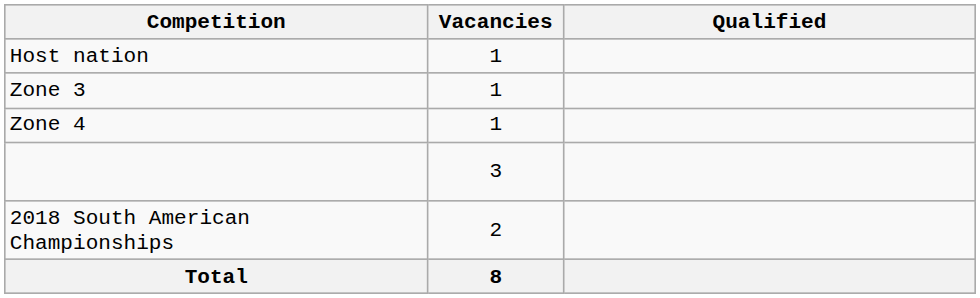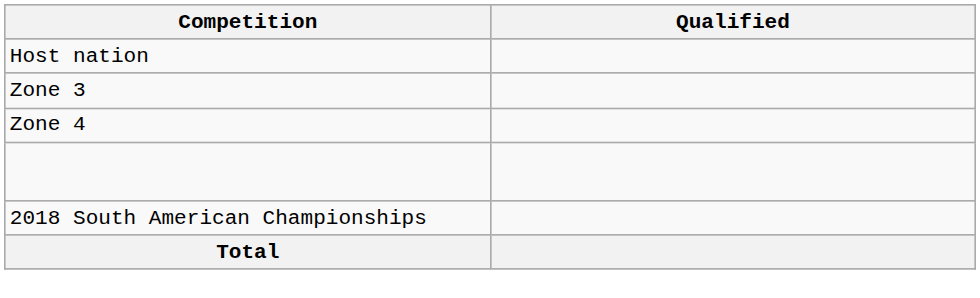 <table class = "wikitable" width=600>
 <tr>
 <th width=300>Competition</th>
-<th width=80>Vacancies</th>
 <th width=300>Qualified</th>
 </tr>
 <tr>
 <td>Host nation</td>
-<td align="center">1</td>
 <td></td>
 </tr>
 <tr>
 <td>Zone 3</td>
-<td align="center">1</td>
 <td></td>
 </tr>
 <tr>
 <td>Zone 4</td>
-<td align="center">1</td>
 <td></td>
 </tr>
 <tr>
 <td></td>
-<td align="center">3</td>
 <td><br><br></td>
 </tr>
 <tr>
 <td>2018 South American Championships</td>
-<td align="center">2</td>
 <td><br></td>
 </tr>
 <tr>
 <th>Total</th>
-<th>8</th>
 <th></th>
 </tr>
 </table>
